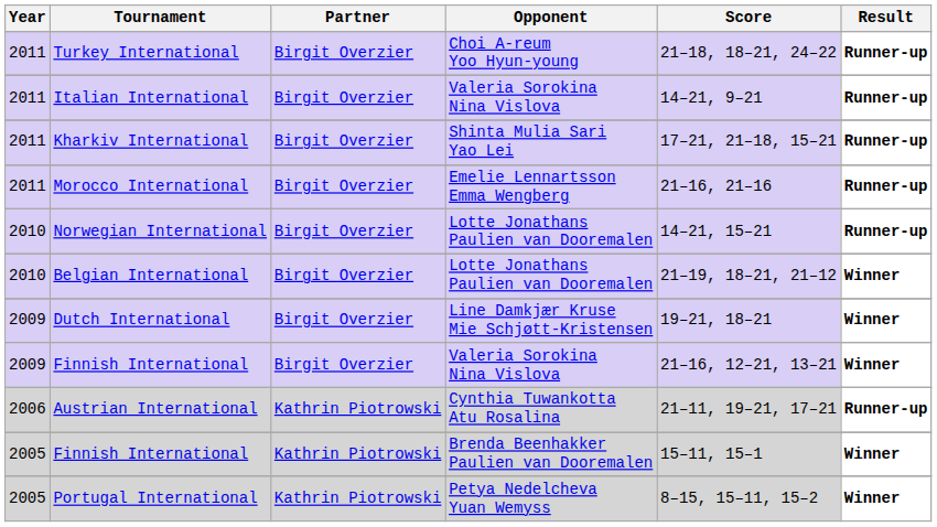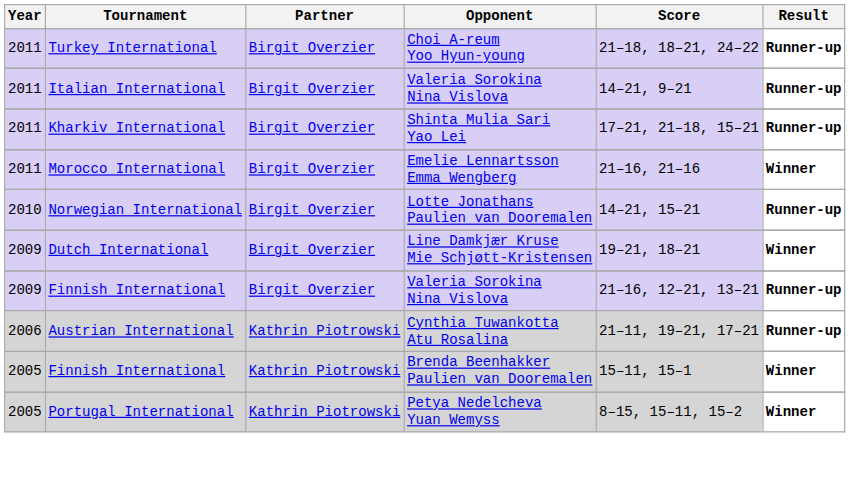 <table class="sortable wikitable" style="font-size: 90%;">
 <tr>
 <th>Year</th>
 <th>Tournament</th>
 <th>Partner</th>
 <th>Opponent</th>
 <th>Score</th>
 <th>Result</th>
 </tr>
 <tr>
 </tr>
 <tr style="background:#D8CEF6">
 <td align="center">2011</td>
 <td align="left"><a href='#'>Turkey International</a></td>
 <td align="left"> <a href='#'>Birgit Overzier</a></td>
 <td align="left"> <a href='#'>Choi A-reum</a><br> <a href='#'>Yoo Hyun-young</a></td>
 <td align="left">21–18, 18–21, 24–22</td>
 <td style="text-align:left; background:white"> <strong>Runner-up</strong></td>
 </tr>
 <tr>
 </tr>
 <tr style="background:#D8CEF6">
 <td align="center">2011</td>
 <td align="left"><a href='#'>Italian International</a></td>
 <td align="left"> <a href='#'>Birgit Overzier</a></td>
 <td align="left"> <a href='#'>Valeria Sorokina</a><br> <a href='#'>Nina Vislova</a></td>
 <td align="left">14–21, 9–21</td>
 <td style="text-align:left; background:white"> <strong>Runner-up</strong></td>
 </tr>
 <tr>
 </tr>
 <tr style="background:#D8CEF6">
 <td align="center">2011</td>
 <td align="left"><a href='#'>Kharkiv International</a></td>
 <td align="left"> <a href='#'>Birgit Overzier</a></td>
 <td align="left"> <a href='#'>Shinta Mulia Sari</a><br> <a href='#'>Yao Lei</a></td>
 <td align="left">17–21, 21–18, 15–21</td>
 <td style="text-align:left; background:white"> <strong>Runner-up</strong></td>
 </tr>
 <tr>
 </tr>
 <tr style="background:#D8CEF6">
 <td align="center">2011</td>
 <td align="left"><a href='#'>Morocco International</a></td>
 <td align="left"> <a href='#'>Birgit Overzier</a></td>
 <td align="left"> <a href='#'>Emelie Lennartsson</a><br> <a href='#'>Emma Wengberg</a></td>
 <td align="left">21–16, 21–16</td>
-<td style="text-align:left; background:white"> <strong>Runner-up</strong></td>
+<td style="text-align:left; background:white"> <strong>Winner</strong></td>
 </tr>
 <tr>
 </tr>
 <tr style="background:#D8CEF6">
 <td align="center">2010</td>
 <td align="left"><a href='#'>Norwegian International</a></td>
 <td align="left"> <a href='#'>Birgit Overzier</a></td>
 <td align="left"> <a href='#'>Lotte Jonathans</a><br> <a href='#'>Paulien van Dooremalen</a></td>
 <td align="left">14–21, 15–21</td>
 <td style="text-align:left; background:white"> <strong>Runner-up</strong></td>
 </tr>
 <tr>
-</tr>
-<tr style="background:#D8CEF6">
-<td align="center">2010</td>
-<td align="left"><a href='#'>Belgian International</a></td>
-<td align="left"> <a href='#'>Birgit Overzier</a></td>
-<td align="left"> <a href='#'>Lotte Jonathans</a><br> <a href='#'>Paulien van Dooremalen</a></td>
-<td align="left">21–19, 18–21, 21–12</td>
-<td style="text-align:left; background:white"> <strong>Winner</strong></td>
 </tr>
 <tr>
 </tr>
 <tr style="background:#D8CEF6">
 <td align="center">2009</td>
 <td align="left"><a href='#'>Dutch International</a></td>
 <td align="left"> <a href='#'>Birgit Overzier</a></td>
 <td align="left"> <a href='#'>Line Damkjær Kruse</a><br> <a href='#'>Mie Schjøtt-Kristensen</a></td>
 <td align="left">19–21, 18–21</td>
 <td style="text-align:left; background:white"> <strong>Winner</strong></td>
 </tr>
 <tr>
 </tr>
 <tr style="background:#D8CEF6">
 <td align="center">2009</td>
 <td align="left"><a href='#'>Finnish International</a></td>
 <td align="left"> <a href='#'>Birgit Overzier</a></td>
 <td align="left"> <a href='#'>Valeria Sorokina</a><br> <a href='#'>Nina Vislova</a></td>
 <td align="left">21–16, 12–21, 13–21</td>
-<td style="text-align:left; background:white"> <strong>Winner</strong></td>
+<td style="text-align:left; background:white"> <strong>Runner-up</strong></td>
 </tr>
 <tr>
 </tr>
 <tr style="background:#D5D5D5">
 <td align="center">2006</td>
 <td align="left"><a href='#'>Austrian International</a></td>
 <td align="left"> <a href='#'>Kathrin Piotrowski</a></td>
 <td align="left"> <a href='#'>Cynthia Tuwankotta</a><br> <a href='#'>Atu Rosalina</a></td>
 <td align="left">21–11, 19–21, 17–21</td>
 <td style="text-align:left; background:white"> <strong>Runner-up</strong></td>
 </tr>
 <tr>
 </tr>
 <tr style="background:#D5D5D5">
 <td align="center">2005</td>
 <td align="left"><a href='#'>Finnish International</a></td>
 <td align="left"> <a href='#'>Kathrin Piotrowski</a></td>
 <td align="left"> <a href='#'>Brenda Beenhakker</a><br> <a href='#'>Paulien van Dooremalen</a></td>
 <td align="left">15–11, 15–1</td>
 <td style="text-align:left; background:white"> <strong>Winner</strong></td>
 </tr>
 <tr>
 </tr>
 <tr style="background:#D5D5D5">
 <td align="center">2005</td>
 <td align="left"><a href='#'>Portugal International</a></td>
 <td align="left"> <a href='#'>Kathrin Piotrowski</a></td>
 <td align="left"> <a href='#'>Petya Nedelcheva</a><br> <a href='#'>Yuan Wemyss</a></td>
 <td align="left">8–15, 15–11, 15–2</td>
 <td style="text-align:left; background:white"> <strong>Winner</strong></td>
 </tr>
 </table>
